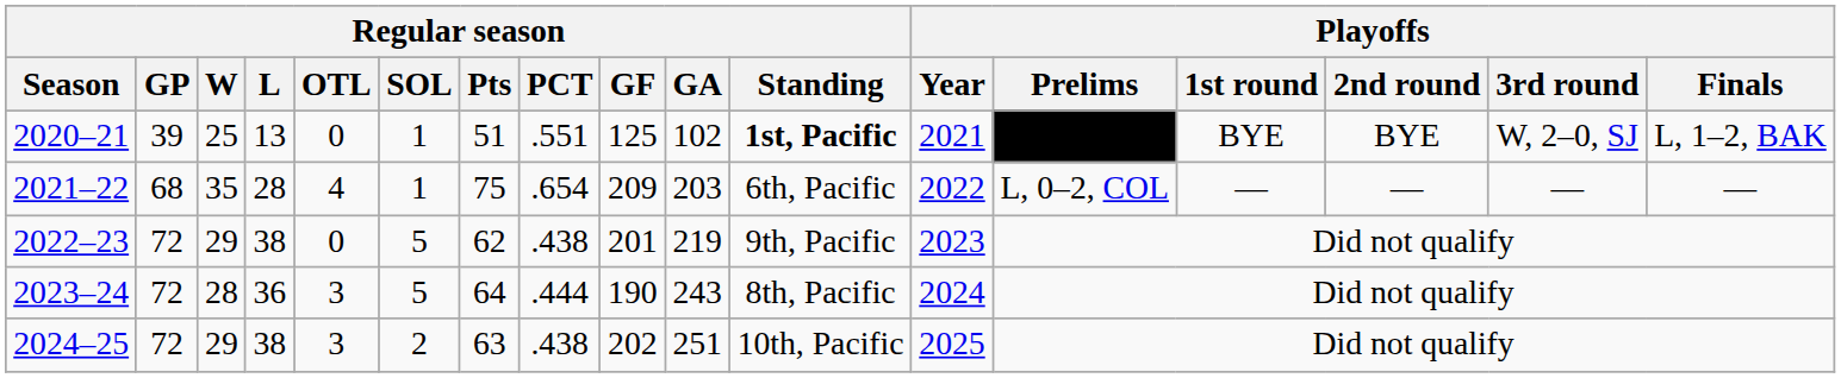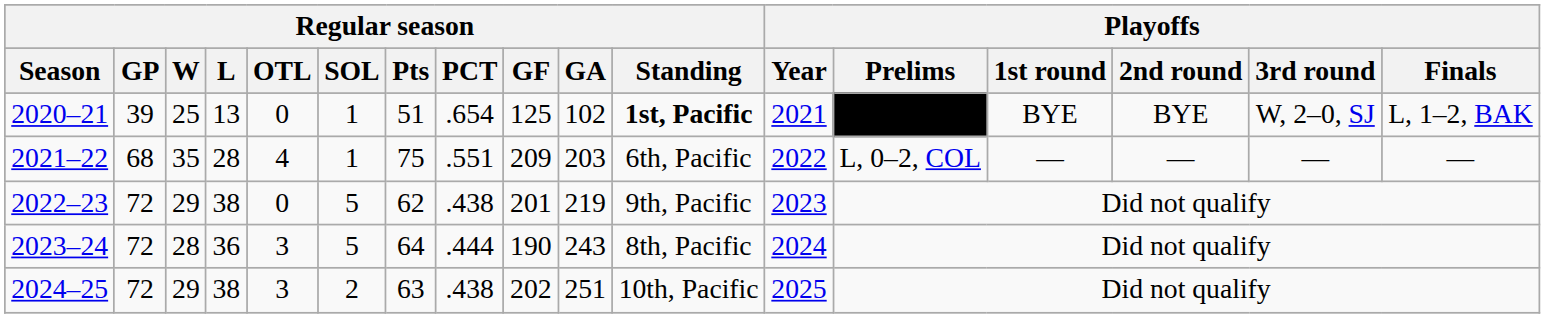 <table class="wikitable" style="text-align:center; font-size:100%">
 <tr>
 <th colspan=11>Regular season</th>
 <th colspan=6>Playoffs</th>
 </tr>
 <tr>
 <th>Season</th>
 <th>GP</th>
 <th>W</th>
 <th>L</th>
 <th>OTL</th>
 <th>SOL</th>
 <th>Pts</th>
 <th>PCT</th>
 <th>GF</th>
 <th>GA</th>
 <th>Standing</th>
 <th>Year</th>
 <th>Prelims</th>
 <th>1st round</th>
 <th>2nd round</th>
 <th>3rd round</th>
 <th>Finals</th>
 </tr>
 <tr>
 <td><a href='#'>2020–21</a></td>
 <td>39</td>
 <td>25</td>
 <td>13</td>
 <td>0</td>
 <td>1</td>
 <td>51</td>
-<td>.551</td>
+<td>.654</td>
 <td>125</td>
 <td>102</td>
 <td><strong>1st, Pacific</strong></td>
 <td><a href='#'>2021</a></td>
 <td bgcolor=#000000>—</td>
 <td>BYE</td>
 <td>BYE</td>
 <td>W, 2–0, <a href='#'>SJ</a></td>
 <td>L, 1–2, <a href='#'>BAK</a></td>
 </tr>
 <tr>
 <td><a href='#'>2021–22</a></td>
 <td>68</td>
 <td>35</td>
 <td>28</td>
 <td>4</td>
 <td>1</td>
 <td>75</td>
-<td>.654</td>
+<td>.551</td>
 <td>209</td>
 <td>203</td>
 <td>6th, Pacific</td>
 <td><a href='#'>2022</a></td>
 <td>L, 0–2, <a href='#'>COL</a></td>
 <td>—</td>
 <td>—</td>
 <td>—</td>
 <td>—</td>
 </tr>
 <tr>
 <td><a href='#'>2022–23</a></td>
 <td>72</td>
 <td>29</td>
 <td>38</td>
 <td>0</td>
 <td>5</td>
 <td>62</td>
 <td>.438</td>
 <td>201</td>
 <td>219</td>
 <td>9th, Pacific</td>
 <td><a href='#'>2023</a></td>
 <td colspan=5>Did not qualify</td>
 </tr>
 <tr>
 <td><a href='#'>2023–24</a></td>
 <td>72</td>
 <td>28</td>
 <td>36</td>
 <td>3</td>
 <td>5</td>
 <td>64</td>
 <td>.444</td>
 <td>190</td>
 <td>243</td>
 <td>8th, Pacific</td>
 <td><a href='#'>2024</a></td>
 <td colspan=5>Did not qualify</td>
 </tr>
 <tr>
 <td><a href='#'>2024–25</a></td>
 <td>72</td>
 <td>29</td>
 <td>38</td>
 <td>3</td>
 <td>2</td>
 <td>63</td>
 <td>.438</td>
 <td>202</td>
 <td>251</td>
 <td>10th, Pacific</td>
 <td><a href='#'>2025</a></td>
 <td colspan=5>Did not qualify</td>
 </tr>
 </table>
